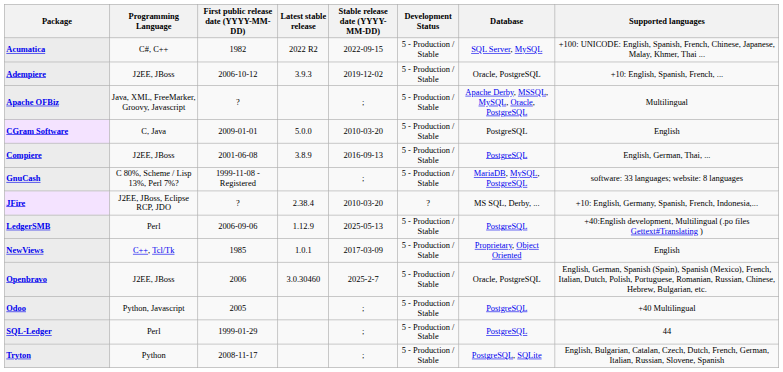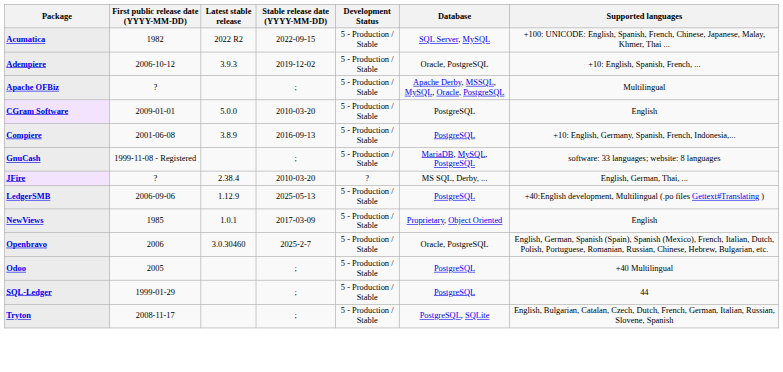 <table class="wikitable sortable" style="font-size:85%; border:gray solid 1px; text-align:center; width:auto; table-layout:fixed;">
 <tr style="background: #ececec;">
 <th style="width: 12em">Package</th>
-<th>Programming Language</th>
 <th>First public release date (YYYY-MM-DD)</th>
 <th>Latest stable release</th>
 <th>Stable release date (YYYY-MM-DD)</th>
 <th>Development Status</th>
 <th>Database</th>
 <th>Supported languages</th>
 </tr>
 <tr>
 <th style="text-align: left; background: #ececec;"><a href='#'>Acumatica</a></th>
-<td>C#, C++</td>
 <td>1982</td>
 <td>2022 R2</td>
 <td>2022-09-15</td>
 <td>5 - Production / Stable</td>
 <td><a href='#'>SQL Server</a>, <a href='#'>MySQL</a></td>
 <td>+100: UNICODE: English, Spanish, French, Chinese, Japanese, Malay, Khmer, Thai ...</td>
 </tr>
 <tr>
 <th style="text-align: left; background: #ececec;"><a href='#'>Adempiere</a></th>
-<td>J2EE, JBoss</td>
 <td>2006-10-12</td>
 <td>3.9.3</td>
 <td>2019-12-02</td>
 <td>5 - Production / Stable</td>
 <td>Oracle, PostgreSQL</td>
 <td>+10: English, Spanish, French, ...</td>
 </tr>
 <tr>
 <th style="text-align: left; background: #ececec;"><a href='#'>Apache OFBiz</a></th>
-<td>Java, XML, FreeMarker, Groovy, Javascript</td>
 <td>?</td>
 <td></td>
 <td>; </td>
 <td>5 - Production / Stable</td>
 <td><a href='#'>Apache Derby</a>, <a href='#'>MSSQL</a>, <a href='#'>MySQL</a>, <a href='#'>Oracle</a>, <a href='#'>PostgreSQL</a></td>
 <td>Multilingual</td>
 </tr>
 <tr>
 <th style="text-align: left; background: #F4E3FF ;"><a href='#'>CGram Software</a></th>
-<td>C, Java</td>
 <td>2009-01-01</td>
 <td>5.0.0</td>
 <td>2010-03-20</td>
 <td>5 - Production / Stable</td>
 <td>PostgreSQL</td>
 <td>English</td>
 </tr>
 <tr>
 <th style="text-align: left; background: #ececec;"><a href='#'>Compiere</a></th>
-<td>J2EE, JBoss</td>
 <td>2001-06-08</td>
 <td>3.8.9</td>
 <td>2016-09-13</td>
 <td>5 - Production / Stable</td>
 <td><a href='#'>PostgreSQL</a></td>
-<td>English, German, Thai, ...</td>
+<td>+10: English, Germany, Spanish, French, Indonesia,...</td>
 </tr>
 <tr>
 <th style="text-align: left; background: #ececec;"><a href='#'>GnuCash</a></th>
-<td>C 80%, Scheme / Lisp 13%, Perl 7%?</td>
 <td>1999-11-08 - Registered</td>
 <td></td>
 <td>; </td>
 <td>5 - Production / Stable</td>
 <td><a href='#'>MariaDB</a>, <a href='#'>MySQL</a>, <a href='#'>PostgreSQL</a></td>
 <td>software: 33 languages; website: 8 languages</td>
 </tr>
 <tr>
 <th style="text-align: left; background: #F4E3FF;"><a href='#'>JFire</a></th>
-<td>J2EE, JBoss, Eclipse RCP, JDO</td>
 <td>?</td>
 <td>2.38.4</td>
 <td>2010-03-20</td>
 <td>?</td>
 <td>MS SQL, Derby, ...</td>
-<td>+10: English, Germany, Spanish, French, Indonesia,...</td>
+<td>English, German, Thai, ...</td>
 </tr>
 <tr>
 <th style="text-align: left; background: #ececec;"><a href='#'>LedgerSMB</a></th>
-<td>Perl</td>
 <td>2006-09-06</td>
 <td>1.12.9</td>
 <td>2025-05-13</td>
 <td>5 - Production / Stable</td>
 <td><a href='#'>PostgreSQL</a></td>
 <td>+40:English development, Multilingual (.po files <a href='#'>Gettext#Translating</a> )</td>
 </tr>
 <tr>
 <th style="text-align: left; background: #ececec;"><a href='#'>NewViews</a></th>
-<td><a href='#'>C++</a>, <a href='#'>Tcl/Tk</a></td>
 <td>1985</td>
 <td>1.0.1</td>
 <td>2017-03-09</td>
 <td>5 - Production / Stable</td>
 <td><a href='#'>Proprietary</a>, <a href='#'>Object Oriented</a></td>
 <td>English</td>
 </tr>
 <tr>
 <th style="text-align: left; background: #ececec;"><a href='#'>Openbravo</a></th>
-<td>J2EE, JBoss</td>
 <td>2006</td>
 <td>3.0.30460</td>
 <td>2025-2-7</td>
 <td>5 - Production / Stable</td>
 <td>Oracle, PostgreSQL</td>
 <td>English, German, Spanish (Spain), Spanish (Mexico), French, Italian, Dutch, Polish, Portuguese, Romanian, Russian, Chinese, Hebrew, Bulgarian, etc.</td>
 </tr>
 <tr>
 <th style="text-align: left; background: #ececec;"><a href='#'>Odoo</a></th>
-<td>Python, Javascript</td>
 <td>2005</td>
 <td></td>
 <td>; </td>
 <td>5 - Production / Stable</td>
 <td><a href='#'>PostgreSQL</a></td>
 <td>+40 Multilingual</td>
 </tr>
 <tr>
 <th style="text-align: left; background: #ececec;"><a href='#'>SQL-Ledger</a></th>
-<td>Perl</td>
 <td>1999-01-29</td>
 <td></td>
 <td>; </td>
 <td>5 - Production / Stable</td>
 <td><a href='#'>PostgreSQL</a></td>
 <td>44</td>
 </tr>
 <tr>
 <th style="text-align: left; background: #ececec;"><a href='#'>Tryton</a></th>
-<td>Python</td>
 <td>2008-11-17</td>
 <td></td>
 <td>; </td>
 <td>5 - Production / Stable</td>
 <td><a href='#'>PostgreSQL</a>, <a href='#'>SQLite</a></td>
 <td>English, Bulgarian, Catalan, Czech, Dutch, French, German, Italian, Russian, Slovene, Spanish</td>
 </tr>
 </table>
